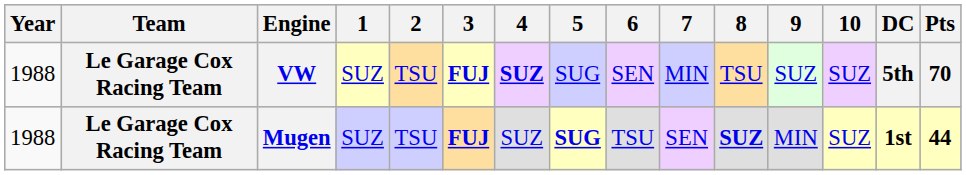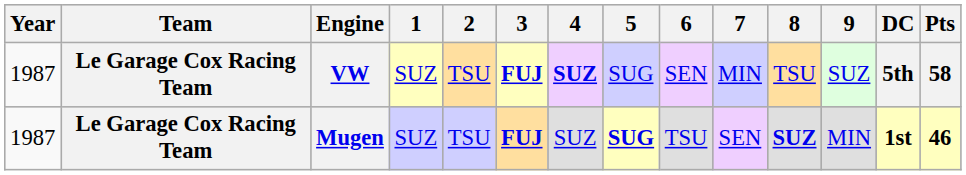 <table class="wikitable" style="text-align:center; font-size:90%">
 <tr>
 <th>Year</th>
 <th>Team</th>
 <th>Engine</th>
 <th>1</th>
 <th>2</th>
 <th>3</th>
 <th>4</th>
 <th>5</th>
 <th>6</th>
 <th>7</th>
 <th>8</th>
 <th>9</th>
-<th>10</th>
 <th>DC</th>
 <th>Pts</th>
 </tr>
 <tr>
-<td>1988</td>
+<td>1987</td>
 <th>Le Garage Cox Racing Team</th>
 <th><a href='#'>VW</a></th>
 <td style="background:#FFFFBF;"><a href='#'>SUZ</a><br></td>
 <td style="background:#FFDF9F;"><a href='#'>TSU</a><br></td>
 <td style="background:#FFFFBF;"><a href='#'><strong>FUJ</strong></a><br></td>
 <td style="background:#EFCFFF;"><strong><a href='#'>SUZ</a><br></strong></td>
 <td style="background:#CFCFFF;"><a href='#'>SUG</a><br></td>
 <td style="background:#EFCFFF;"><a href='#'>SEN</a><br></td>
 <td style="background:#CFCFFF;"><a href='#'>MIN</a><br></td>
 <td style="background:#FFDF9F;"><a href='#'>TSU</a><br></td>
 <td style="background:#DFFFDF;"><a href='#'>SUZ</a><br></td>
-<td style="background:#EFCFFF;"><a href='#'>SUZ</a><br></td>
 <th>5th</th>
-<th>70</th>
+<th>58</th>
 </tr>
 <tr>
-<td>1988</td>
+<td>1987</td>
 <th>Le Garage Cox Racing Team</th>
 <th><a href='#'>Mugen</a></th>
 <td style="background:#CFCFFF;"><a href='#'>SUZ</a><br></td>
 <td style="background:#CFCFFF;"><a href='#'>TSU</a><br></td>
 <td style="background:#FFDF9F;"><a href='#'><strong>FUJ</strong></a><br></td>
 <td style="background:#DFDFDF;"><a href='#'>SUZ</a><br></td>
 <td style="background:#FFFFBF;"><a href='#'><strong>SUG</strong></a><br></td>
 <td style="background:#DFDFDF;"><a href='#'>TSU</a><br></td>
 <td style="background:#EFCFFF;"><a href='#'>SEN</a><br></td>
 <td style="background:#DFDFDF;"><a href='#'><strong>SUZ</strong></a><br></td>
 <td style="background:#DFDFDF;"><a href='#'>MIN</a><br></td>
-<td style="background:#FFFFBF;"><a href='#'>SUZ</a><br></td>
 <th style="background:#FFFFBF;">1st</th>
-<th style="background:#FFFFBF;">44</th>
+<th style="background:#FFFFBF;">46</th>
 </tr>
 </table>
